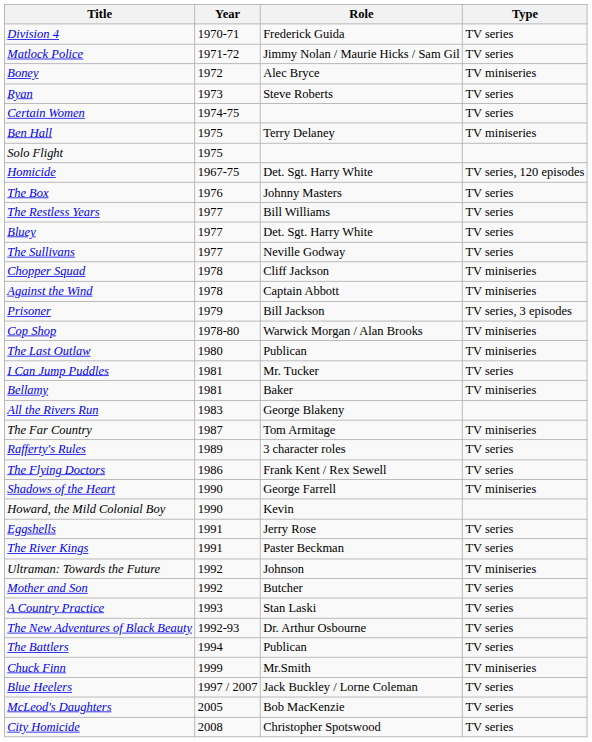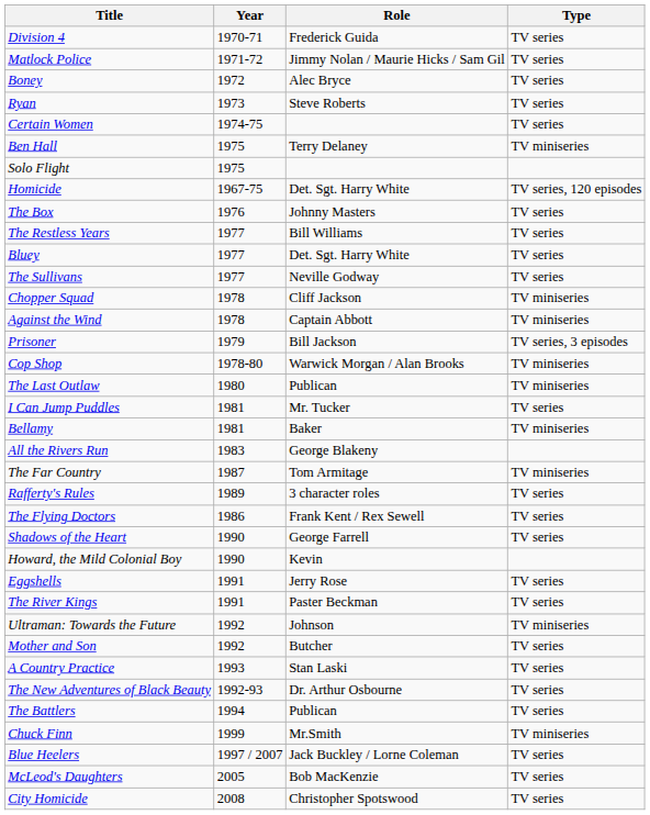 <table class="wikitable">
 <tr>
 <th>Title</th>
 <th>Year</th>
 <th>Role</th>
 <th>Type</th>
 </tr>
 <tr>
 <td><em><a href='#'>Division 4</a></em></td>
 <td>1970-71</td>
 <td>Frederick Guida</td>
 <td>TV series</td>
 </tr>
 <tr>
 <td><em><a href='#'>Matlock Police</a></em></td>
 <td>1971-72</td>
 <td>Jimmy Nolan / Maurie Hicks / Sam Gil</td>
 <td>TV series</td>
 </tr>
 <tr>
 <td><em><a href='#'>Boney</a></em></td>
 <td>1972</td>
 <td>Alec Bryce</td>
-<td>TV miniseries</td>
+<td>TV series</td>
 </tr>
 <tr>
 <td><em><a href='#'>Ryan</a></em></td>
 <td>1973</td>
 <td>Steve Roberts</td>
 <td>TV series</td>
 </tr>
 <tr>
 <td><em><a href='#'>Certain Women</a></em></td>
 <td>1974-75</td>
 <td></td>
 <td>TV series</td>
 </tr>
 <tr>
 <td><em><a href='#'>Ben Hall</a></em></td>
 <td>1975</td>
 <td>Terry Delaney</td>
 <td>TV miniseries</td>
 </tr>
 <tr>
 <td><em>Solo Flight</em></td>
 <td>1975</td>
 <td></td>
 <td></td>
 </tr>
 <tr>
 <td><em><a href='#'>Homicide</a></em></td>
 <td>1967-75</td>
 <td>Det. Sgt. Harry White</td>
 <td>TV series, 120 episodes</td>
 </tr>
 <tr>
 <td><em><a href='#'>The Box</a></em></td>
 <td>1976</td>
 <td>Johnny Masters</td>
 <td>TV series</td>
 </tr>
 <tr>
 <td><em><a href='#'>The Restless Years</a></em></td>
 <td>1977</td>
 <td>Bill Williams</td>
 <td>TV series</td>
 </tr>
 <tr>
 <td><em><a href='#'>Bluey</a></em></td>
 <td>1977</td>
 <td>Det. Sgt. Harry White</td>
 <td>TV series</td>
 </tr>
 <tr>
 <td><em><a href='#'>The Sullivans</a></em></td>
 <td>1977</td>
 <td>Neville Godway</td>
 <td>TV series</td>
 </tr>
 <tr>
 <td><em><a href='#'>Chopper Squad</a></em></td>
 <td>1978</td>
 <td>Cliff Jackson</td>
 <td>TV miniseries</td>
 </tr>
 <tr>
 <td><em><a href='#'>Against the Wind</a></em></td>
 <td>1978</td>
 <td>Captain Abbott</td>
 <td>TV miniseries</td>
 </tr>
 <tr>
 <td><em><a href='#'>Prisoner</a></em></td>
 <td>1979</td>
 <td>Bill Jackson</td>
 <td>TV series, 3 episodes</td>
 </tr>
 <tr>
 <td><em><a href='#'>Cop Shop</a></em></td>
 <td>1978-80</td>
 <td>Warwick Morgan / Alan Brooks</td>
 <td>TV miniseries</td>
 </tr>
 <tr>
 <td><em><a href='#'>The Last Outlaw</a></em></td>
 <td>1980</td>
 <td>Publican</td>
 <td>TV miniseries</td>
 </tr>
 <tr>
 <td><em><a href='#'>I Can Jump Puddles</a></em></td>
 <td>1981</td>
 <td>Mr. Tucker</td>
 <td>TV series</td>
 </tr>
 <tr>
 <td><em><a href='#'>Bellamy</a></em></td>
 <td>1981</td>
 <td>Baker</td>
 <td>TV miniseries</td>
 </tr>
 <tr>
 <td><em><a href='#'>All the Rivers Run</a></em></td>
 <td>1983</td>
 <td>George Blakeny</td>
 <td></td>
 </tr>
 <tr>
 <td><em>The Far Country</em></td>
 <td>1987</td>
 <td>Tom Armitage</td>
 <td>TV miniseries</td>
 </tr>
 <tr>
 <td><em><a href='#'>Rafferty's Rules</a></em></td>
 <td>1989</td>
 <td>3 character roles</td>
 <td>TV series</td>
 </tr>
 <tr>
 <td><em><a href='#'>The Flying Doctors</a></em></td>
 <td>1986</td>
 <td>Frank Kent / Rex Sewell</td>
 <td>TV series</td>
 </tr>
 <tr>
 <td><em><a href='#'>Shadows of the Heart</a></em></td>
 <td>1990</td>
 <td>George Farrell</td>
-<td>TV miniseries</td>
+<td>TV series</td>
 </tr>
 <tr>
 <td><em>Howard, the Mild Colonial Boy</em></td>
 <td>1990</td>
 <td>Kevin</td>
 <td></td>
 </tr>
 <tr>
 <td><em><a href='#'>Eggshells</a></em></td>
 <td>1991</td>
 <td>Jerry Rose</td>
 <td>TV series</td>
 </tr>
 <tr>
 <td><em><a href='#'>The River Kings</a></em></td>
 <td>1991</td>
 <td>Paster Beckman</td>
 <td>TV series</td>
 </tr>
 <tr>
 <td><em>Ultraman: Towards the Future</em></td>
 <td>1992</td>
 <td>Johnson</td>
 <td>TV miniseries</td>
 </tr>
 <tr>
 <td><em><a href='#'>Mother and Son</a></em></td>
 <td>1992</td>
 <td>Butcher</td>
 <td>TV series</td>
 </tr>
 <tr>
 <td><em><a href='#'>A Country Practice</a></em></td>
 <td>1993</td>
 <td>Stan Laski</td>
 <td>TV series</td>
 </tr>
 <tr>
 <td><em><a href='#'>The New Adventures of Black Beauty</a></em></td>
 <td>1992-93</td>
 <td>Dr. Arthur Osbourne</td>
 <td>TV series</td>
 </tr>
 <tr>
 <td><em><a href='#'>The Battlers</a></em></td>
 <td>1994</td>
 <td>Publican</td>
 <td>TV series</td>
 </tr>
 <tr>
 <td><em><a href='#'>Chuck Finn</a></em></td>
 <td>1999</td>
 <td>Mr.Smith</td>
 <td>TV miniseries</td>
 </tr>
 <tr>
 <td><em><a href='#'>Blue Heelers</a></em></td>
 <td>1997 / 2007</td>
 <td>Jack Buckley / Lorne Coleman</td>
 <td>TV series</td>
 </tr>
 <tr>
 <td><em><a href='#'>McLeod's Daughters</a></em></td>
 <td>2005</td>
 <td>Bob MacKenzie</td>
 <td>TV series</td>
 </tr>
 <tr>
 <td><em><a href='#'>City Homicide</a></em></td>
 <td>2008</td>
 <td>Christopher Spotswood</td>
 <td>TV series</td>
 </tr>
 </table>
